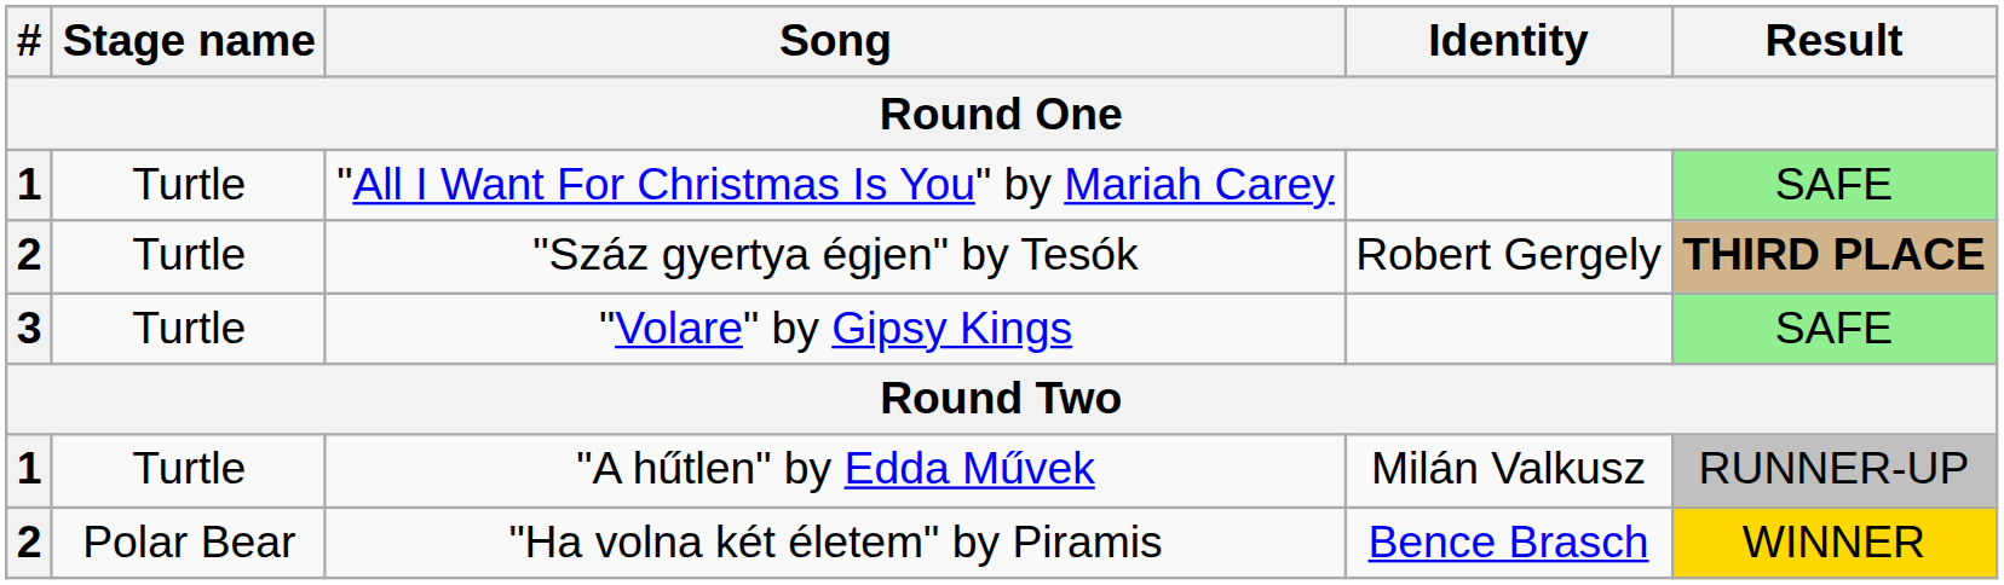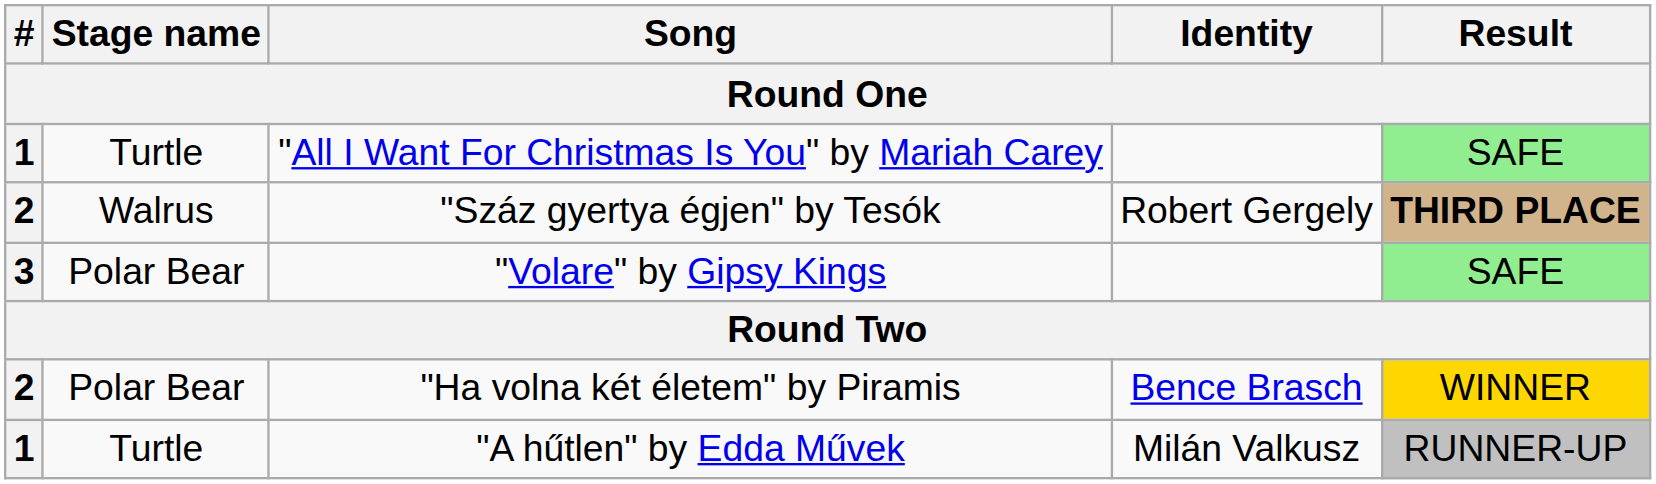 <table class="wikitable plainrowheaders" style="text-align: center">
 <tr>
 <th>#</th>
 <th>Stage name</th>
 <th>Song</th>
 <th>Identity</th>
 <th>Result</th>
 </tr>
 <tr>
 <th colspan="5">Round One</th>
 </tr>
 <tr>
 <th>1</th>
 <td>Turtle</td>
 <td>"<a href='#'>All I Want For Christmas Is You</a>" by <a href='#'>Mariah Carey</a></td>
 <td></td>
 <td bgcolor="lightgreen">SAFE</td>
 </tr>
 <tr>
 <th>2</th>
-<td>Turtle</td>
+<td>Walrus</td>
 <td>"Száz gyertya égjen" by Tesók</td>
 <td>Robert Gergely</td>
 <td bgcolor="tan"><strong>THIRD PLACE</strong></td>
 </tr>
 <tr>
 <th>3</th>
-<td>Turtle</td>
+<td>Polar Bear</td>
 <td>"<a href='#'>Volare</a>" by <a href='#'>Gipsy Kings</a></td>
 <td></td>
 <td bgcolor="lightgreen">SAFE</td>
 </tr>
 <tr>
 <th colspan="5">Round Two</th>
 </tr>
 <tr>
+<th>2</th>
+<td>Polar Bear</td>
+<td>"Ha volna két életem" by Piramis</td>
+<td><a href='#'>Bence Brasch</a></td>
+<td bgcolor="gold">WINNER</td>
+</tr>
+<tr>
 <th>1</th>
 <td>Turtle</td>
 <td>"A hűtlen" by <a href='#'>Edda Művek</a></td>
 <td>Milán Valkusz</td>
 <td bgcolor="silver">RUNNER-UP</td>
 </tr>
-<tr>
-<th>2</th>
-<td>Polar Bear</td>
-<td>"Ha volna két életem" by Piramis</td>
-<td><a href='#'>Bence Brasch</a></td>
-<td bgcolor="gold">WINNER</td>
-</tr>
 </table>
